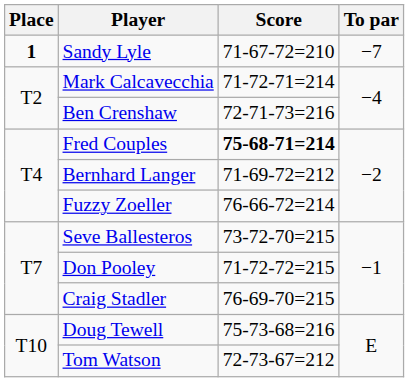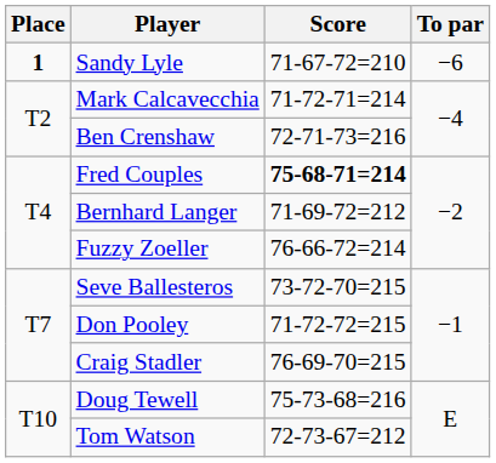 <table class="wikitable">
 <tr>
 <th>Place</th>
 <th>Player</th>
 <th>Score</th>
 <th>To par</th>
 </tr>
 <tr>
 <td align="center"><strong>1</strong></td>
 <td> <a href='#'>Sandy Lyle</a></td>
 <td>71-67-72=210</td>
-<td align="center">−7</td>
+<td align="center">−6</td>
 </tr>
 <tr>
 <td rowspan=2 align="center">T2</td>
 <td> <a href='#'>Mark Calcavecchia</a></td>
 <td>71-72-71=214</td>
 <td rowspan=2 align="center">−4</td>
 </tr>
 <tr>
 <td> <a href='#'>Ben Crenshaw</a></td>
 <td>72-71-73=216</td>
 </tr>
 <tr>
 <td rowspan=3 align="center">T4</td>
 <td> <a href='#'>Fred Couples</a></td>
 <td><strong>75-68-71=214</strong></td>
 <td rowspan=3 align="center">−2</td>
 </tr>
 <tr>
 <td> <a href='#'>Bernhard Langer</a></td>
 <td>71-69-72=212</td>
 </tr>
 <tr>
 <td> <a href='#'>Fuzzy Zoeller</a></td>
 <td>76-66-72=214</td>
 </tr>
 <tr>
 <td rowspan=3 align="center">T7</td>
 <td> <a href='#'>Seve Ballesteros</a></td>
 <td>73-72-70=215</td>
 <td rowspan=3 align="center">−1</td>
 </tr>
 <tr>
 <td> <a href='#'>Don Pooley</a></td>
 <td>71-72-72=215</td>
 </tr>
 <tr>
 <td> <a href='#'>Craig Stadler</a></td>
 <td>76-69-70=215</td>
 </tr>
 <tr>
 <td rowspan=2 align="center">T10</td>
 <td> <a href='#'>Doug Tewell</a></td>
 <td>75-73-68=216</td>
 <td rowspan=2 align="center">E</td>
 </tr>
 <tr>
 <td> <a href='#'>Tom Watson</a></td>
 <td>72-73-67=212</td>
 </tr>
 </table>
